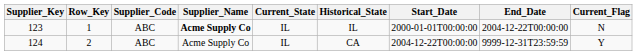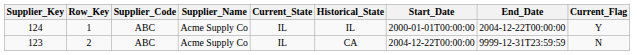 <table class="wikitable" style="text-align:center">
 <tr>
 <th>Supplier_Key</th>
 <th>Row_Key</th>
 <th>Supplier_Code</th>
 <th>Supplier_Name</th>
 <th>Current_State</th>
 <th>Historical_State</th>
 <th>Start_Date</th>
 <th>End_Date</th>
 <th>Current_Flag</th>
 </tr>
 <tr>
-<td>123</td>
+<td>124</td>
 <td>1</td>
 <td>ABC</td>
-<td><strong>Acme Supply Co</strong></td>
+<td>Acme Supply Co</td>
 <td>IL</td>
 <td>IL</td>
 <td>2000-01-01T00:00:00</td>
 <td>2004-12-22T00:00:00</td>
-<td>N</td>
+<td>Y</td>
 </tr>
 <tr>
-<td>124</td>
+<td>123</td>
 <td>2</td>
 <td>ABC</td>
 <td>Acme Supply Co</td>
 <td>IL</td>
 <td>CA</td>
 <td>2004-12-22T00:00:00</td>
 <td>9999-12-31T23:59:59</td>
-<td>Y</td>
+<td>N</td>
 </tr>
 </table>
